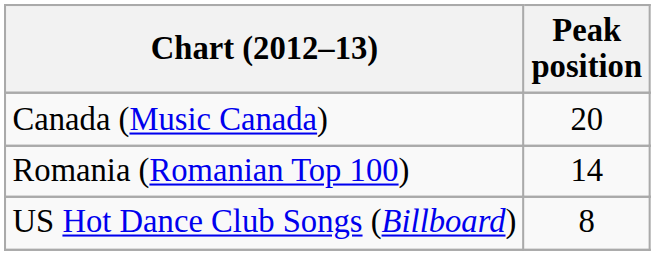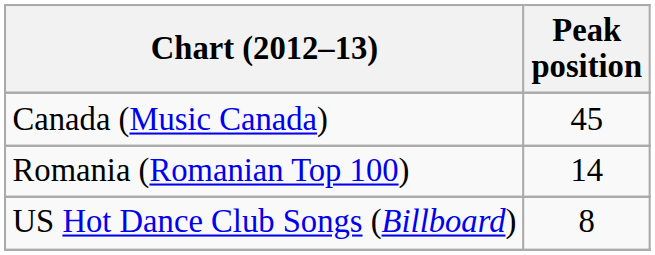 <table class="wikitable sortable plainrowheaders">
 <tr>
 <th>Chart (2012–13)</th>
 <th>Peak<br>position</th>
 </tr>
 <tr>
 </tr>
 <tr>
 </tr>
 <tr>
 </tr>
 <tr>
 </tr>
 <tr>
 <td>Canada (<a href='#'>Music Canada</a>)</td>
-<td style="text-align:center;">20</td>
+<td style="text-align:center;">45</td>
 </tr>
 <tr>
 </tr>
 <tr>
 </tr>
 <tr>
 </tr>
 <tr>
 </tr>
 <tr>
 </tr>
 <tr>
 </tr>
 <tr>
 <td>Romania (<a href='#'>Romanian Top 100</a>)</td>
 <td style="text-align:center;">14</td>
 </tr>
 <tr>
 </tr>
 <tr>
 </tr>
 <tr>
 </tr>
 <tr>
 </tr>
 <tr>
 </tr>
 <tr>
 </tr>
 <tr>
 </tr>
 <tr>
 <td>US <a href='#'>Hot Dance Club Songs</a> (<em><a href='#'>Billboard</a></em>)</td>
 <td align="center">8</td>
 </tr>
 <tr>
 </tr>
 </table>
